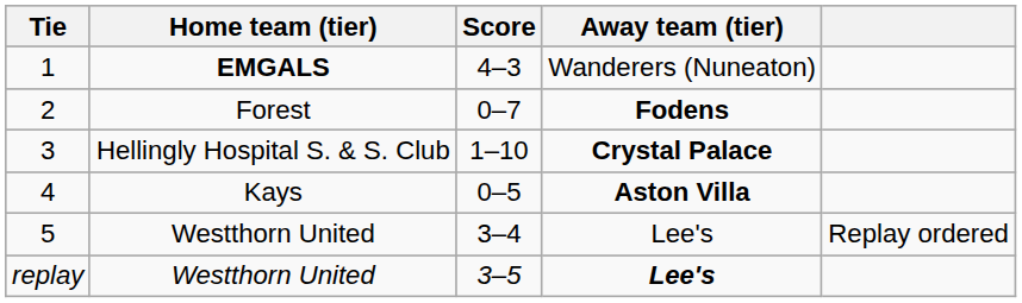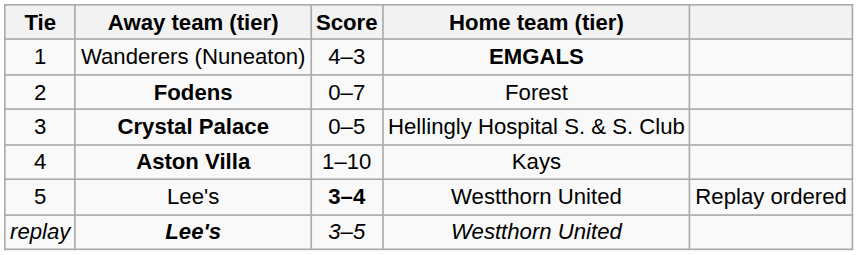 <table class="wikitable" style="text-align:center; font-size:85%">
 <tr>
 <th>Tie</th>
+<th>Away team (tier)</th>
+<th>Score</th>
 <th>Home team (tier)</th>
-<th>Score</th>
-<th>Away team (tier)</th>
 <th></th>
 </tr>
 <tr>
 <td align="center">1</td>
+<td>Wanderers (Nuneaton)</td>
+<td align="center">4–3</td>
 <td><strong>EMGALS</strong></td>
-<td align="center">4–3</td>
-<td>Wanderers (Nuneaton)</td>
 <td></td>
 </tr>
 <tr>
 <td align="center">2</td>
+<td><strong>Fodens</strong></td>
+<td align="center">0–7</td>
 <td>Forest</td>
-<td align="center">0–7</td>
-<td><strong>Fodens</strong></td>
 <td></td>
 </tr>
 <tr>
 <td align="center">3</td>
+<td><strong>Crystal Palace</strong></td>
+<td align="center">0–5</td>
 <td>Hellingly Hospital S. & S. Club</td>
-<td align="center">1–10</td>
-<td><strong>Crystal Palace</strong></td>
 <td></td>
 </tr>
 <tr>
 <td align="center">4</td>
+<td><strong>Aston Villa</strong></td>
+<td align="center">1–10</td>
 <td>Kays</td>
-<td align="center">0–5</td>
-<td><strong>Aston Villa</strong></td>
 <td></td>
 </tr>
 <tr>
 <td align="center">5</td>
+<td>Lee's</td>
+<td align="center"><strong>3–4</strong></td>
 <td>Westthorn United</td>
-<td align="center">3–4</td>
-<td>Lee's</td>
 <td>Replay ordered</td>
 </tr>
 <tr>
 <td align="center"><em>replay</em></td>
+<td><strong><em>Lee's</em></strong></td>
+<td align="center"><em>3–5</em></td>
 <td><em>Westthorn United</em></td>
-<td align="center"><em>3–5</em></td>
-<td><strong><em>Lee's</em></strong></td>
 <td></td>
 </tr>
 </table>
